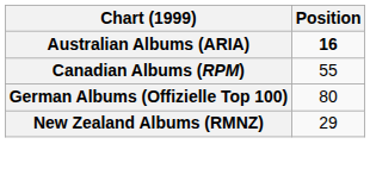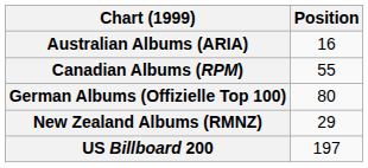 <table class="wikitable plainrowheaders" style="text-align:center;">
 <tr>
 <th scope="column">Chart (1999)</th>
 <th scope="column">Position</th>
 </tr>
 <tr>
 <th scope="row">Australian Albums (ARIA)</th>
-<td><strong>16</strong></td>
+<td>16</td>
 </tr>
 <tr>
 <th scope="row">Canadian Albums (<em>RPM</em>)</th>
 <td>55</td>
 </tr>
 <tr>
 <th scope="row">German Albums (Offizielle Top 100)</th>
 <td>80</td>
 </tr>
 <tr>
 <th scope="row">New Zealand Albums (RMNZ)</th>
 <td>29</td>
 </tr>
+<tr>
+<th scope="row">US <em>Billboard</em> 200</th>
+<td>197</td>
+</tr>
 </table>
